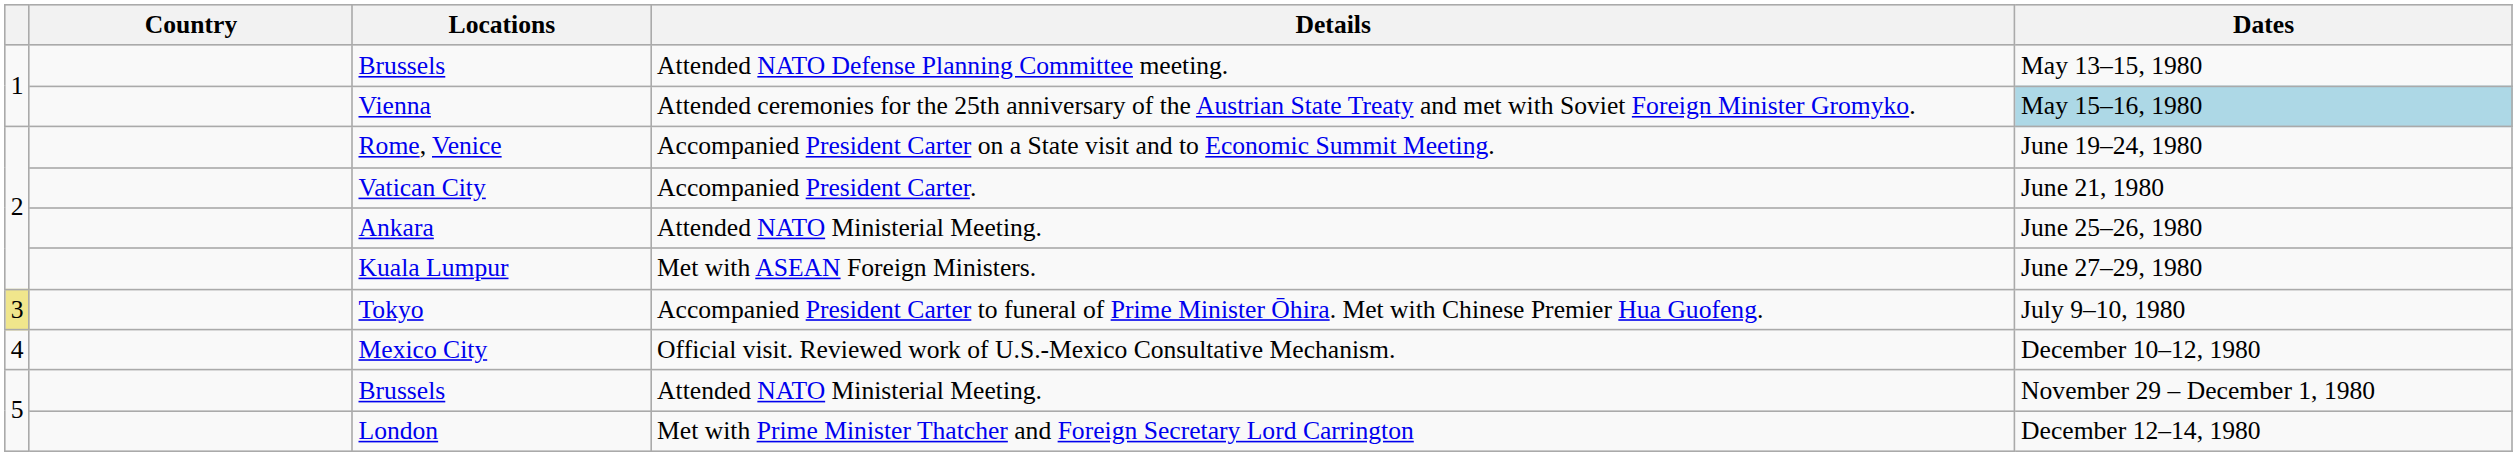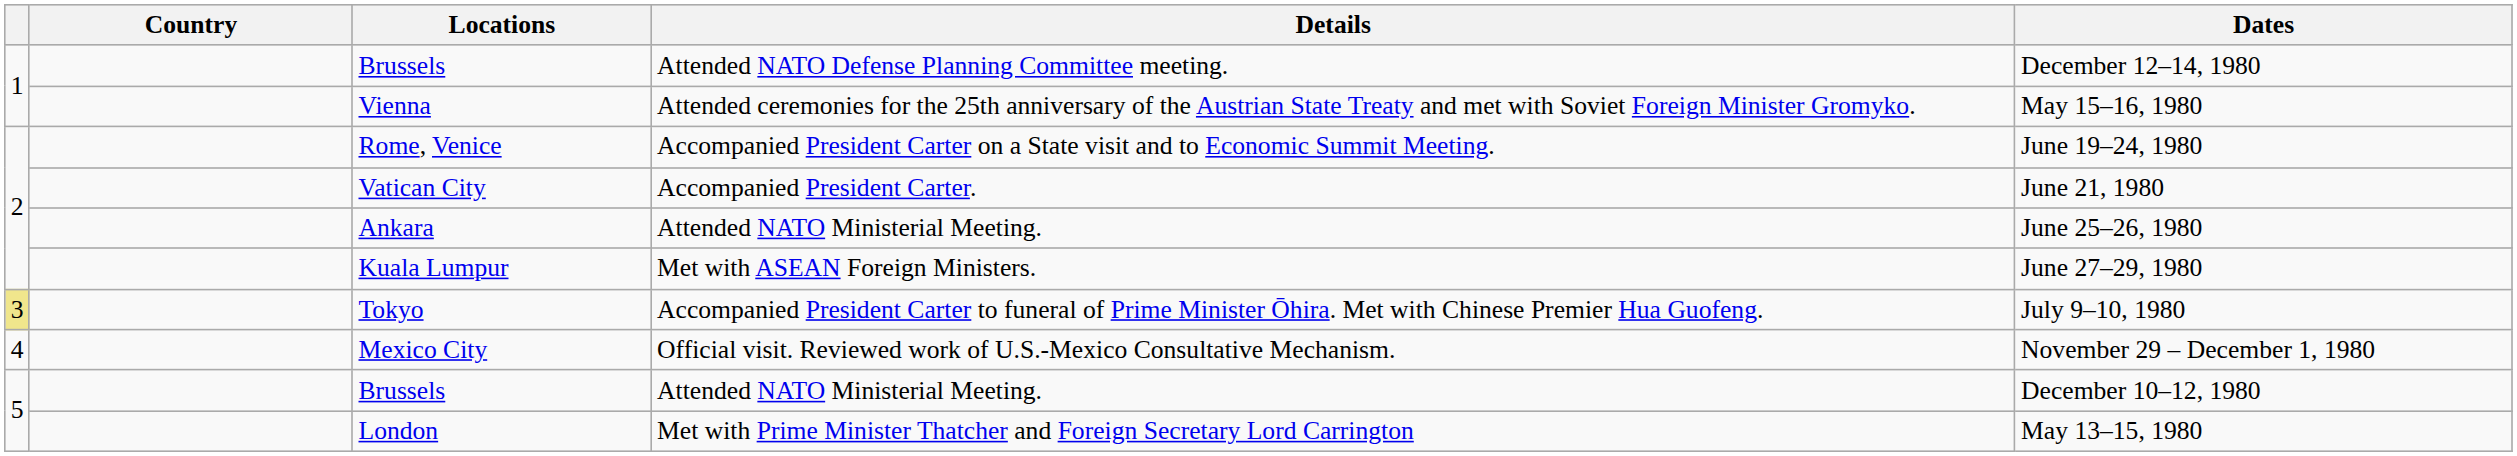 <table class="wikitable sortable">
 <tr>
 <th></th>
 <th style="width: 13%;">Country</th>
 <th style="width: 12%;">Locations</th>
 <th style="width: 55%;">Details</th>
 <th style="width: 20%;">Dates</th>
 </tr>
 <tr>
 <td rowspan="2">1</td>
 <td></td>
 <td><a href='#'>Brussels</a></td>
 <td>Attended <a href='#'>NATO Defense Planning Committee</a> meeting.</td>
-<td>May 13–15, 1980</td>
+<td>December 12–14, 1980</td>
 </tr>
 <tr>
 <td></td>
 <td><a href='#'>Vienna</a></td>
 <td>Attended ceremonies for the 25th anniversary of the <a href='#'>Austrian State Treaty</a> and met with Soviet <a href='#'>Foreign Minister Gromyko</a>.</td>
-<td style="background: lightblue;">May 15–16, 1980</td>
+<td>May 15–16, 1980</td>
 </tr>
 <tr>
 <td rowspan="4">2</td>
 <td></td>
 <td><a href='#'>Rome</a>, <a href='#'>Venice</a></td>
 <td>Accompanied <a href='#'>President Carter</a> on a State visit and to <a href='#'>Economic Summit Meeting</a>.</td>
 <td>June 19–24, 1980</td>
 </tr>
 <tr>
 <td></td>
 <td><a href='#'>Vatican City</a></td>
 <td>Accompanied <a href='#'>President Carter</a>.</td>
 <td>June 21, 1980</td>
 </tr>
 <tr>
 <td></td>
 <td><a href='#'>Ankara</a></td>
 <td>Attended <a href='#'>NATO</a> Ministerial Meeting.</td>
 <td>June 25–26, 1980</td>
 </tr>
 <tr>
 <td></td>
 <td><a href='#'>Kuala Lumpur</a></td>
 <td>Met with <a href='#'>ASEAN</a> Foreign Ministers.</td>
 <td>June 27–29, 1980</td>
 </tr>
 <tr>
 <td style="background: khaki;">3</td>
 <td></td>
 <td><a href='#'>Tokyo</a></td>
 <td>Accompanied <a href='#'>President Carter</a> to funeral of <a href='#'>Prime Minister Ōhira</a>. Met with Chinese Premier <a href='#'>Hua Guofeng</a>.</td>
 <td>July 9–10, 1980</td>
 </tr>
 <tr>
 <td>4</td>
 <td></td>
 <td><a href='#'>Mexico City</a></td>
 <td>Official visit. Reviewed work of U.S.-Mexico Consultative Mechanism.</td>
-<td>December 10–12, 1980</td>
+<td>November 29 – December 1, 1980</td>
 </tr>
 <tr>
 <td rowspan="2">5</td>
 <td></td>
 <td><a href='#'>Brussels</a></td>
 <td>Attended <a href='#'>NATO</a> Ministerial Meeting.</td>
-<td>November 29 – December 1, 1980</td>
+<td>December 10–12, 1980</td>
 </tr>
 <tr>
 <td></td>
 <td><a href='#'>London</a></td>
 <td>Met with <a href='#'>Prime Minister Thatcher</a> and <a href='#'>Foreign Secretary Lord Carrington</a></td>
-<td>December 12–14, 1980</td>
+<td>May 13–15, 1980</td>
 </tr>
 </table>
